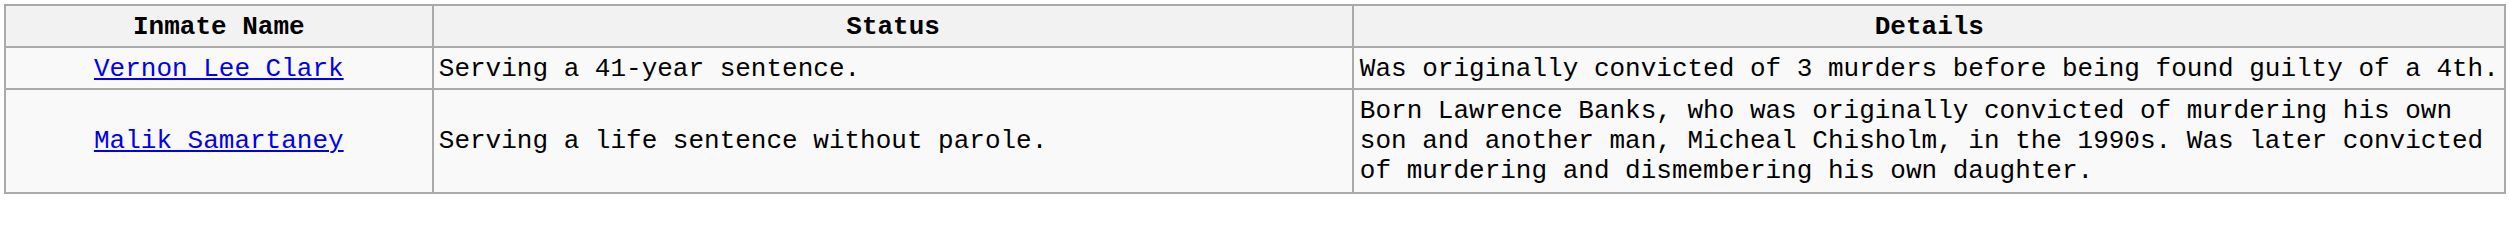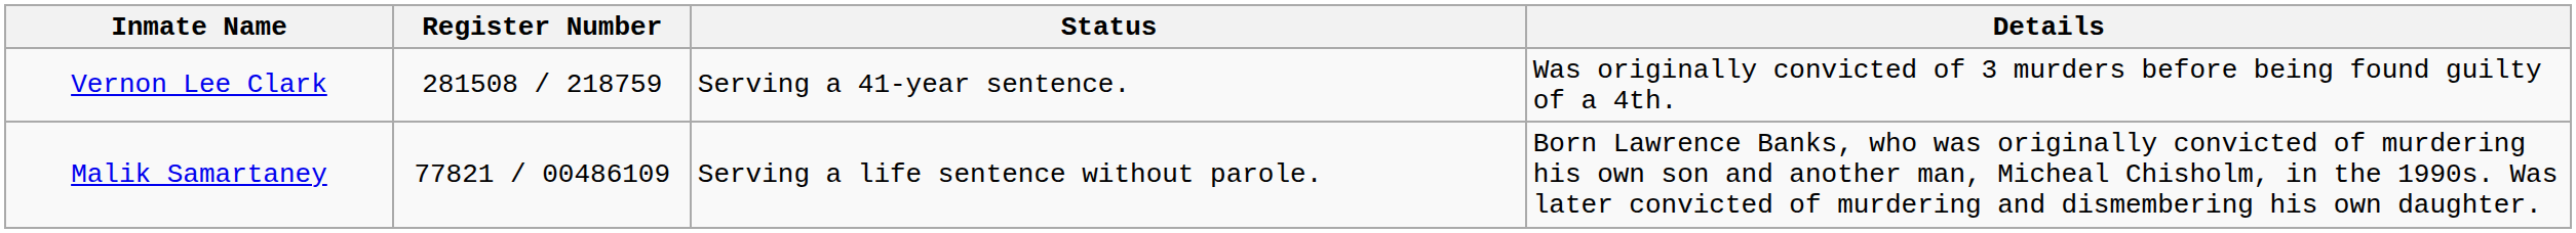 <table class="wikitable sortable">
 <tr>
 <th width=13%>Inmate Name</th>
+<th width=10%>Register Number</th>
 <th width=28%>Status</th>
 <th width=35%>Details</th>
 </tr>
 <tr>
 <td style="text-align:center;"><a href='#'>Vernon Lee Clark</a></td>
+<td style="text-align:center;">281508 / 218759</td>
 <td>Serving a 41-year sentence.</td>
 <td>Was originally convicted of 3 murders before being found guilty of a 4th.</td>
 </tr>
 <tr>
 <td style="text-align:center;"><a href='#'>Malik Samartaney</a></td>
+<td style="text-align:center;">77821 / 00486109</td>
 <td>Serving a life sentence without parole.</td>
 <td>Born Lawrence Banks, who was originally convicted of murdering his own son and another man, Micheal Chisholm, in the 1990s. Was later convicted of murdering and dismembering his own daughter.</td>
 </tr>
 </table>
